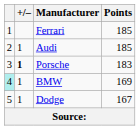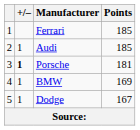 <table class="wikitable" style="font-size: 95%;">
 <tr>
 <th scope="col"></th>
 <th scope="col">+/–</th>
 <th scope="col">Manufacturer</th>
 <th scope="col">Points</th>
 </tr>
 <tr>
 <td align=center>1</td>
 <td align="left"></td>
 <td> <a href='#'>Ferrari</a></td>
 <td align=right>185</td>
 </tr>
 <tr>
 <td align=center>2</td>
 <td align="left"> 1</td>
 <td> <a href='#'>Audi</a></td>
 <td align=right>185</td>
 </tr>
 <tr>
 <td align=center>3</td>
 <td align="left"><strong> 1</strong></td>
 <td> <a href='#'>Porsche</a></td>
-<td align=right>183</td>
+<td align=right>181</td>
 </tr>
 <tr>
-<td align=center style="background: paleturquoise;">4</td>
+<td align=center>4</td>
 <td align="left"> 1</td>
 <td> <a href='#'>BMW</a></td>
 <td align=right>169</td>
 </tr>
 <tr>
 <td align=center>5</td>
 <td align="left"> 1</td>
 <td> <a href='#'>Dodge</a></td>
 <td align=right>167</td>
 </tr>
 <tr>
 <th colspan=5>Source:</th>
 </tr>
 </table>
